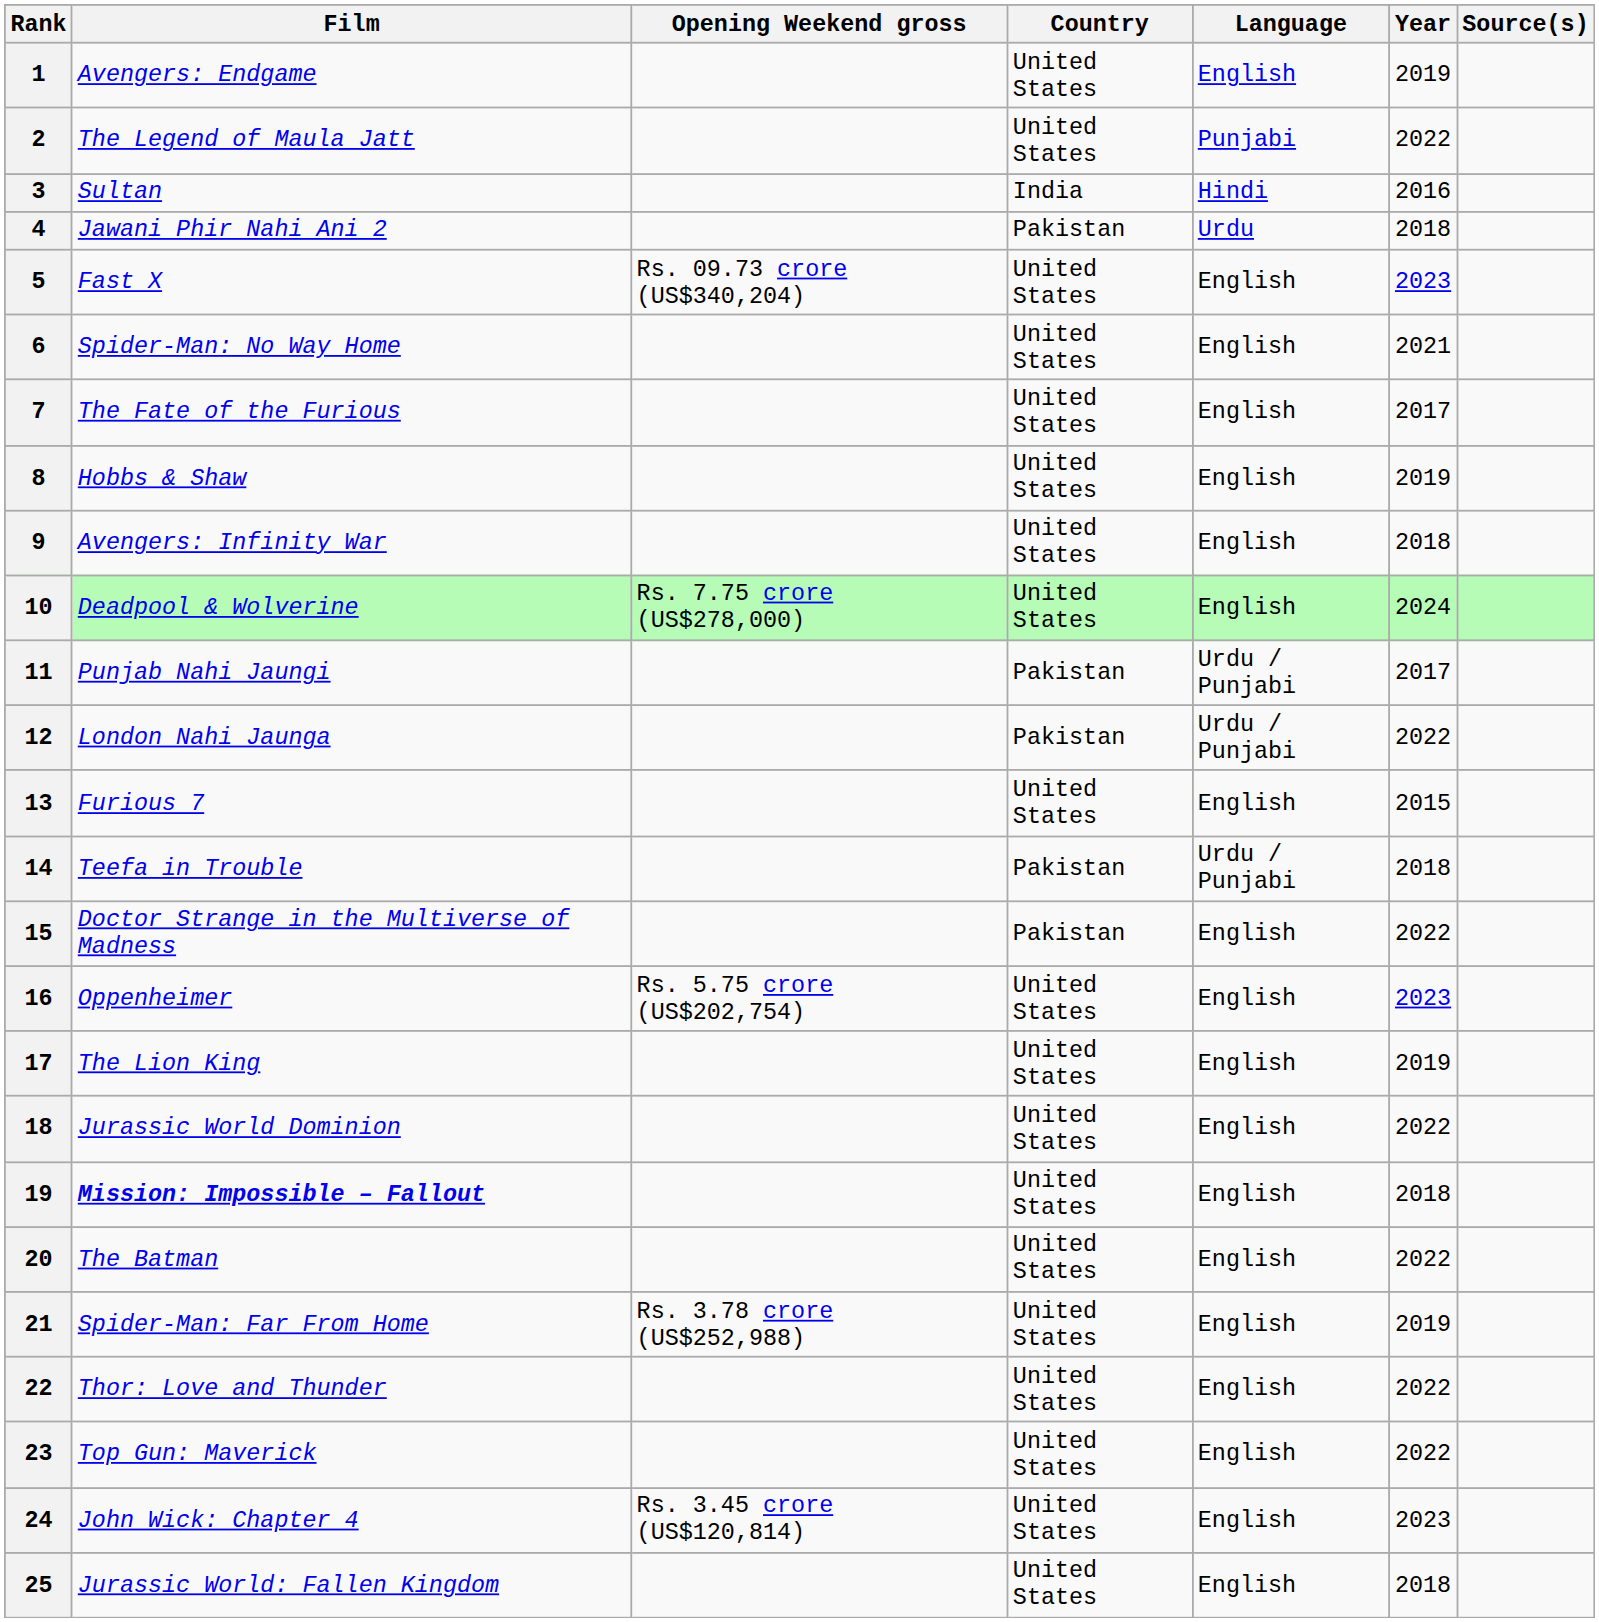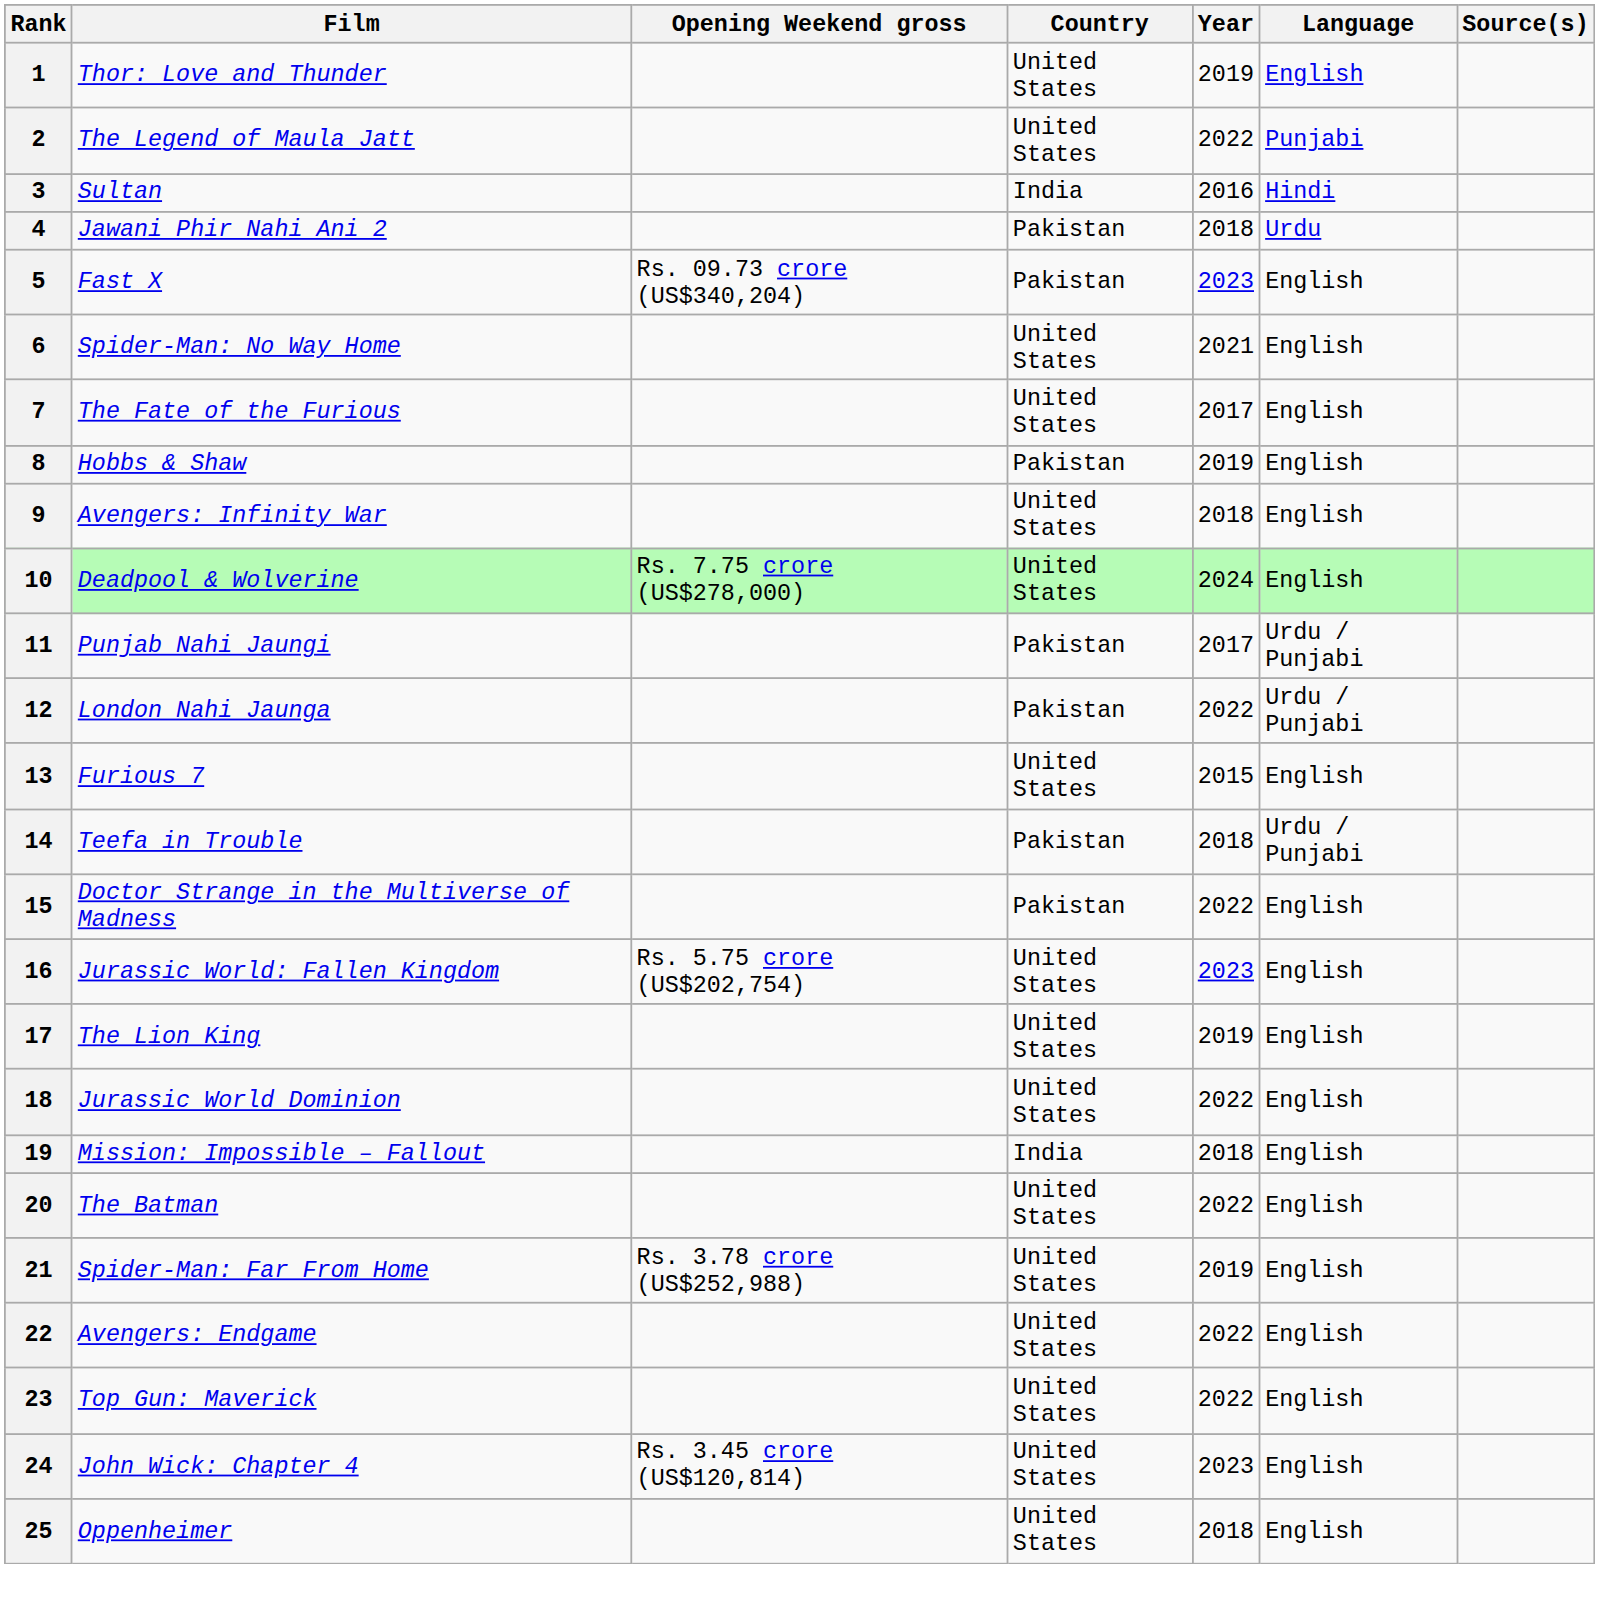 <table class="wikitable sortable plainrowheaders" style="margin:auto; margin:auto;">
 <tr>
 <th scope="col">Rank</th>
 <th scope="col">Film</th>
 <th scope="col">Opening Weekend gross</th>
 <th scope="col">Country</th>
+<th scope="col">Year</th>
 <th scope="col">Language</th>
-<th scope="col">Year</th>
 <th class="unsortable">Source(s)</th>
 </tr>
 <tr>
 <th>1</th>
-<td><em><a href='#'>Avengers: Endgame</a></em></td>
+<td><em><a href='#'>Thor: Love and Thunder</a></em></td>
 <td></td>
 <td>United States</td>
+<td>2019</td>
 <td><a href='#'>English</a></td>
-<td>2019</td>
 <td></td>
 </tr>
 <tr>
 <th>2</th>
 <td><em><a href='#'>The Legend of Maula Jatt</a></em></td>
 <td></td>
 <td>United States</td>
+<td>2022</td>
 <td><a href='#'>Punjabi</a></td>
-<td>2022</td>
 <td></td>
 </tr>
 <tr>
 <th>3</th>
 <td><em><a href='#'>Sultan</a></em></td>
 <td></td>
 <td>India</td>
+<td>2016</td>
 <td><a href='#'>Hindi</a></td>
-<td>2016</td>
 <td></td>
 </tr>
 <tr>
 <th>4</th>
 <td><em><a href='#'>Jawani Phir Nahi Ani 2</a></em></td>
 <td></td>
 <td>Pakistan</td>
+<td>2018</td>
 <td><a href='#'>Urdu</a></td>
-<td>2018</td>
 <td></td>
 </tr>
 <tr>
 <th>5</th>
 <td><em><a href='#'>Fast X</a></em></td>
 <td>Rs. 09.73 <a href='#'>crore</a> (US$340,204)</td>
-<td>United States</td>
+<td>Pakistan</td>
+<td><a href='#'>2023</a></td>
 <td>English</td>
-<td><a href='#'>2023</a></td>
 <td></td>
 </tr>
 <tr>
 <th>6</th>
 <td><em><a href='#'>Spider-Man: No Way Home</a></em></td>
 <td></td>
 <td>United States</td>
+<td>2021</td>
 <td>English</td>
-<td>2021</td>
 <td></td>
 </tr>
 <tr>
 <th>7</th>
 <td><em><a href='#'>The Fate of the Furious</a></em></td>
 <td></td>
 <td>United States</td>
+<td>2017</td>
 <td>English</td>
-<td>2017</td>
 <td></td>
 </tr>
 <tr>
 <th>8</th>
 <td><em><a href='#'>Hobbs & Shaw</a></em></td>
 <td></td>
-<td>United States</td>
+<td>Pakistan</td>
+<td>2019</td>
 <td>English</td>
-<td>2019</td>
 <td></td>
 </tr>
 <tr>
 <th>9</th>
 <td><em><a href='#'>Avengers: Infinity War</a></em></td>
 <td></td>
 <td>United States</td>
+<td>2018</td>
 <td>English</td>
-<td>2018</td>
 <td></td>
 </tr>
 <tr style="background:#b6fcb6;">
 <th>10</th>
 <td><em><a href='#'>Deadpool & Wolverine</a></em></td>
 <td>Rs. 7.75 <a href='#'>crore</a> (US$278,000)</td>
 <td>United States</td>
+<td>2024</td>
 <td>English</td>
-<td>2024</td>
 <td></td>
 </tr>
 <tr>
 <th>11</th>
 <td><em><a href='#'>Punjab Nahi Jaungi</a></em></td>
 <td></td>
 <td>Pakistan</td>
+<td>2017</td>
 <td>Urdu / Punjabi</td>
-<td>2017</td>
 <td></td>
 </tr>
 <tr>
 <th>12</th>
 <td><em><a href='#'>London Nahi Jaunga</a></em></td>
 <td></td>
 <td>Pakistan</td>
+<td>2022</td>
 <td>Urdu / Punjabi</td>
-<td>2022</td>
 <td></td>
 </tr>
 <tr>
 <th>13</th>
 <td><em><a href='#'>Furious 7</a></em></td>
 <td></td>
 <td>United States</td>
+<td>2015</td>
 <td>English</td>
-<td>2015</td>
 <td></td>
 </tr>
 <tr>
 <th>14</th>
 <td><em><a href='#'>Teefa in Trouble</a></em></td>
 <td></td>
 <td>Pakistan</td>
+<td>2018</td>
 <td>Urdu / Punjabi</td>
-<td>2018</td>
 <td></td>
 </tr>
 <tr>
 <th>15</th>
 <td><em><a href='#'>Doctor Strange in the Multiverse of Madness</a></em></td>
 <td></td>
 <td>Pakistan</td>
+<td>2022</td>
 <td>English</td>
-<td>2022</td>
 <td></td>
 </tr>
 <tr>
 <th>16</th>
-<td><em><a href='#'>Oppenheimer</a></em></td>
+<td><em><a href='#'>Jurassic World: Fallen Kingdom</a></em></td>
 <td>Rs. 5.75 <a href='#'>crore</a> (US$202,754)</td>
 <td>United States</td>
+<td><a href='#'>2023</a></td>
 <td>English</td>
-<td><a href='#'>2023</a></td>
 <td></td>
 </tr>
 <tr>
 <th>17</th>
 <td><em><a href='#'>The Lion King</a></em></td>
 <td></td>
 <td>United States</td>
+<td>2019</td>
 <td>English</td>
-<td>2019</td>
 <td></td>
 </tr>
 <tr>
 <th>18</th>
 <td><em><a href='#'>Jurassic World Dominion</a></em></td>
 <td></td>
 <td>United States</td>
+<td>2022</td>
 <td>English</td>
-<td>2022</td>
 <td></td>
 </tr>
 <tr>
 <th>19</th>
-<td><strong><em><a href='#'>Mission: Impossible – Fallout</a></em></strong></td>
+<td><em><a href='#'>Mission: Impossible – Fallout</a></em></td>
 <td></td>
-<td>United States</td>
+<td>India</td>
+<td>2018</td>
 <td>English</td>
-<td>2018</td>
 <td></td>
 </tr>
 <tr>
 <th>20</th>
 <td><a href='#'><em>The Batman</em></a></td>
 <td></td>
 <td>United States</td>
+<td>2022</td>
 <td>English</td>
-<td>2022</td>
 <td></td>
 </tr>
 <tr>
 <th>21</th>
 <td><em><a href='#'>Spider-Man: Far From Home</a></em></td>
 <td>Rs. 3.78 <a href='#'>crore</a> (US$252,988)</td>
 <td>United States</td>
+<td>2019</td>
 <td>English</td>
-<td>2019</td>
 <td></td>
 </tr>
 <tr>
 <th>22</th>
-<td><em><a href='#'>Thor: Love and Thunder</a></em></td>
+<td><em><a href='#'>Avengers: Endgame</a></em></td>
 <td></td>
 <td>United States</td>
+<td>2022</td>
 <td>English</td>
-<td>2022</td>
 <td></td>
 </tr>
 <tr>
 <th>23</th>
 <td><em><a href='#'>Top Gun: Maverick</a></em></td>
 <td></td>
 <td>United States</td>
+<td>2022</td>
 <td>English</td>
-<td>2022</td>
 <td></td>
 </tr>
 <tr>
 <th>24</th>
 <td><em><a href='#'>John Wick: Chapter 4</a></em></td>
 <td>Rs. 3.45 <a href='#'>crore</a> (US$120,814)</td>
 <td>United States</td>
+<td>2023</td>
 <td>English</td>
-<td>2023</td>
 <td></td>
 </tr>
 <tr>
 <th>25</th>
-<td><em><a href='#'>Jurassic World: Fallen Kingdom</a></em></td>
+<td><em><a href='#'>Oppenheimer</a></em></td>
 <td></td>
 <td>United States</td>
+<td>2018</td>
 <td>English</td>
-<td>2018</td>
 <td></td>
 </tr>
 </table>
